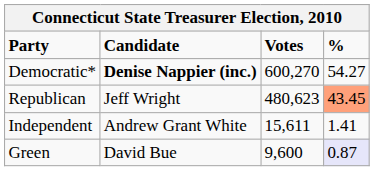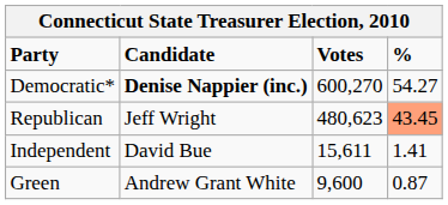 <table class="wikitable">
 <tr>
 <th colspan="4">Connecticut State Treasurer Election, 2010</th>
 </tr>
 <tr>
 <td><strong>Party</strong></td>
 <td><strong>Candidate</strong></td>
 <td><strong>Votes</strong></td>
 <td><strong>%</strong></td>
 </tr>
 <tr>
 <td>Democratic*</td>
 <td><strong>Denise Nappier (inc.)</strong></td>
 <td>600,270</td>
 <td>54.27</td>
 </tr>
 <tr>
 <td>Republican</td>
 <td>Jeff Wright</td>
 <td>480,623</td>
 <td style="background: lightsalmon;">43.45</td>
 </tr>
 <tr>
 <td>Independent</td>
-<td>Andrew Grant White</td>
+<td>David Bue</td>
 <td>15,611</td>
 <td>1.41</td>
 </tr>
 <tr>
 <td>Green</td>
-<td>David Bue</td>
+<td>Andrew Grant White</td>
 <td>9,600</td>
-<td style="background: lavender;">0.87</td>
+<td>0.87</td>
 </tr>
 </table>
